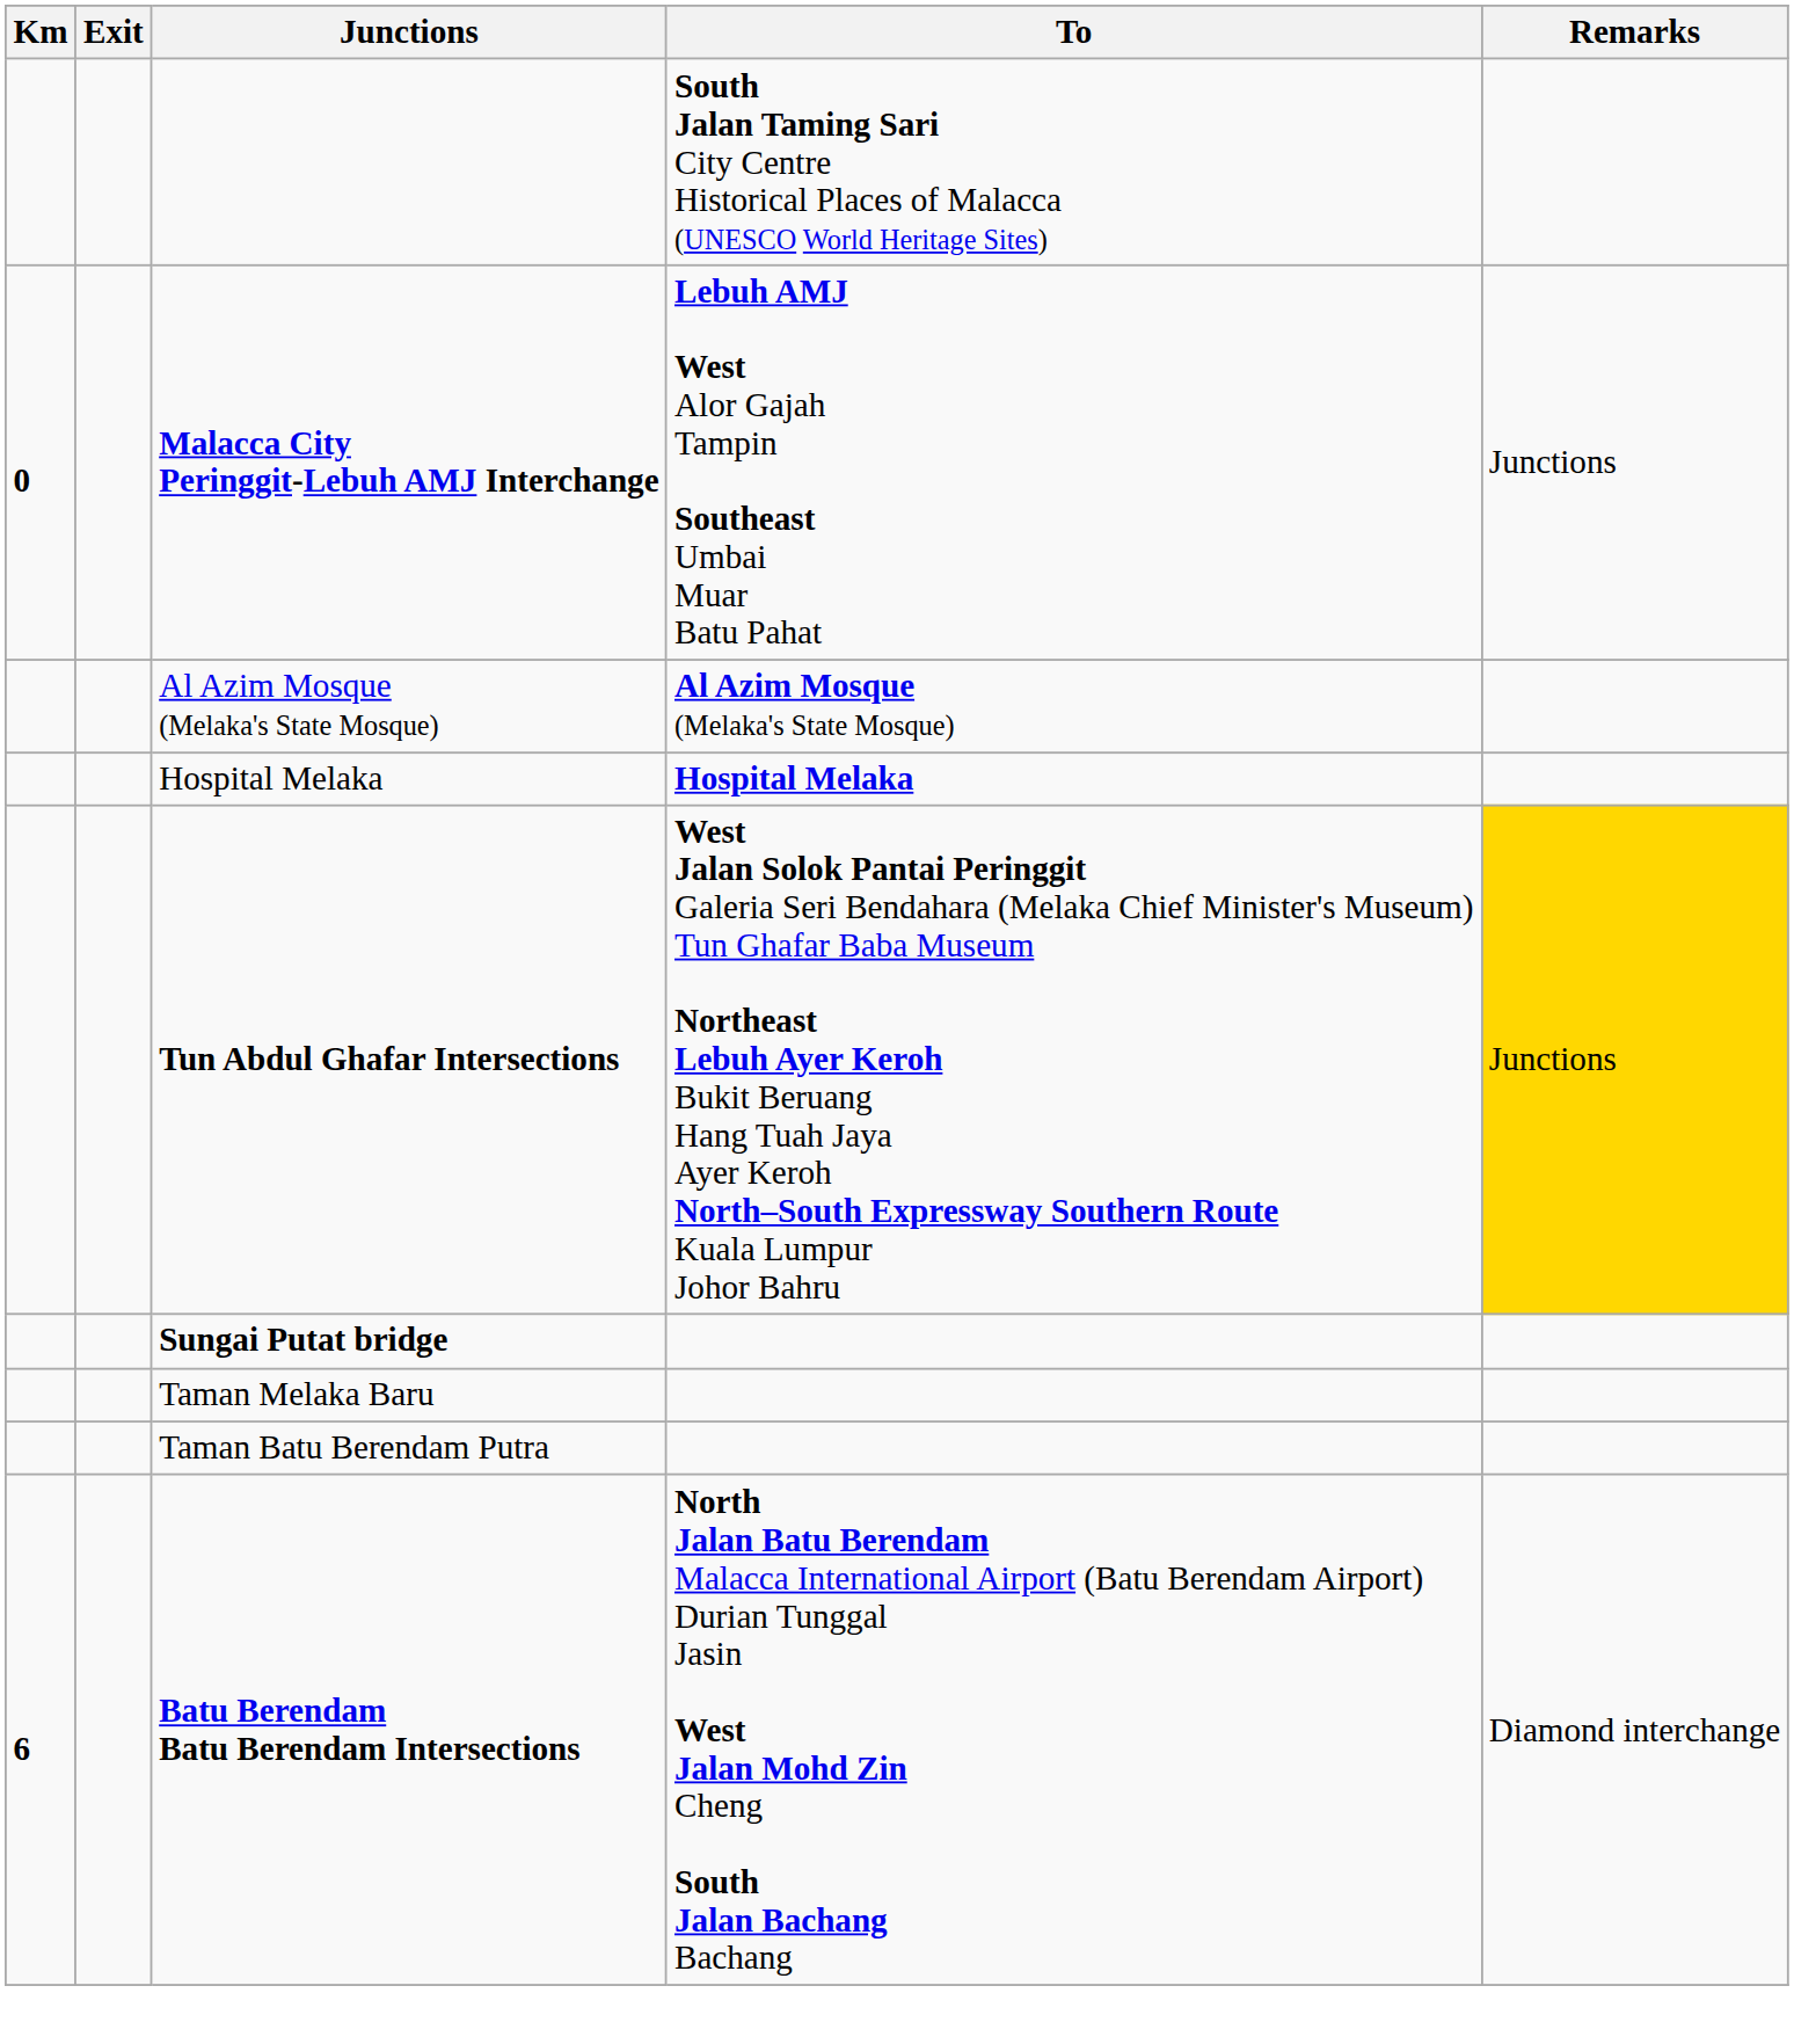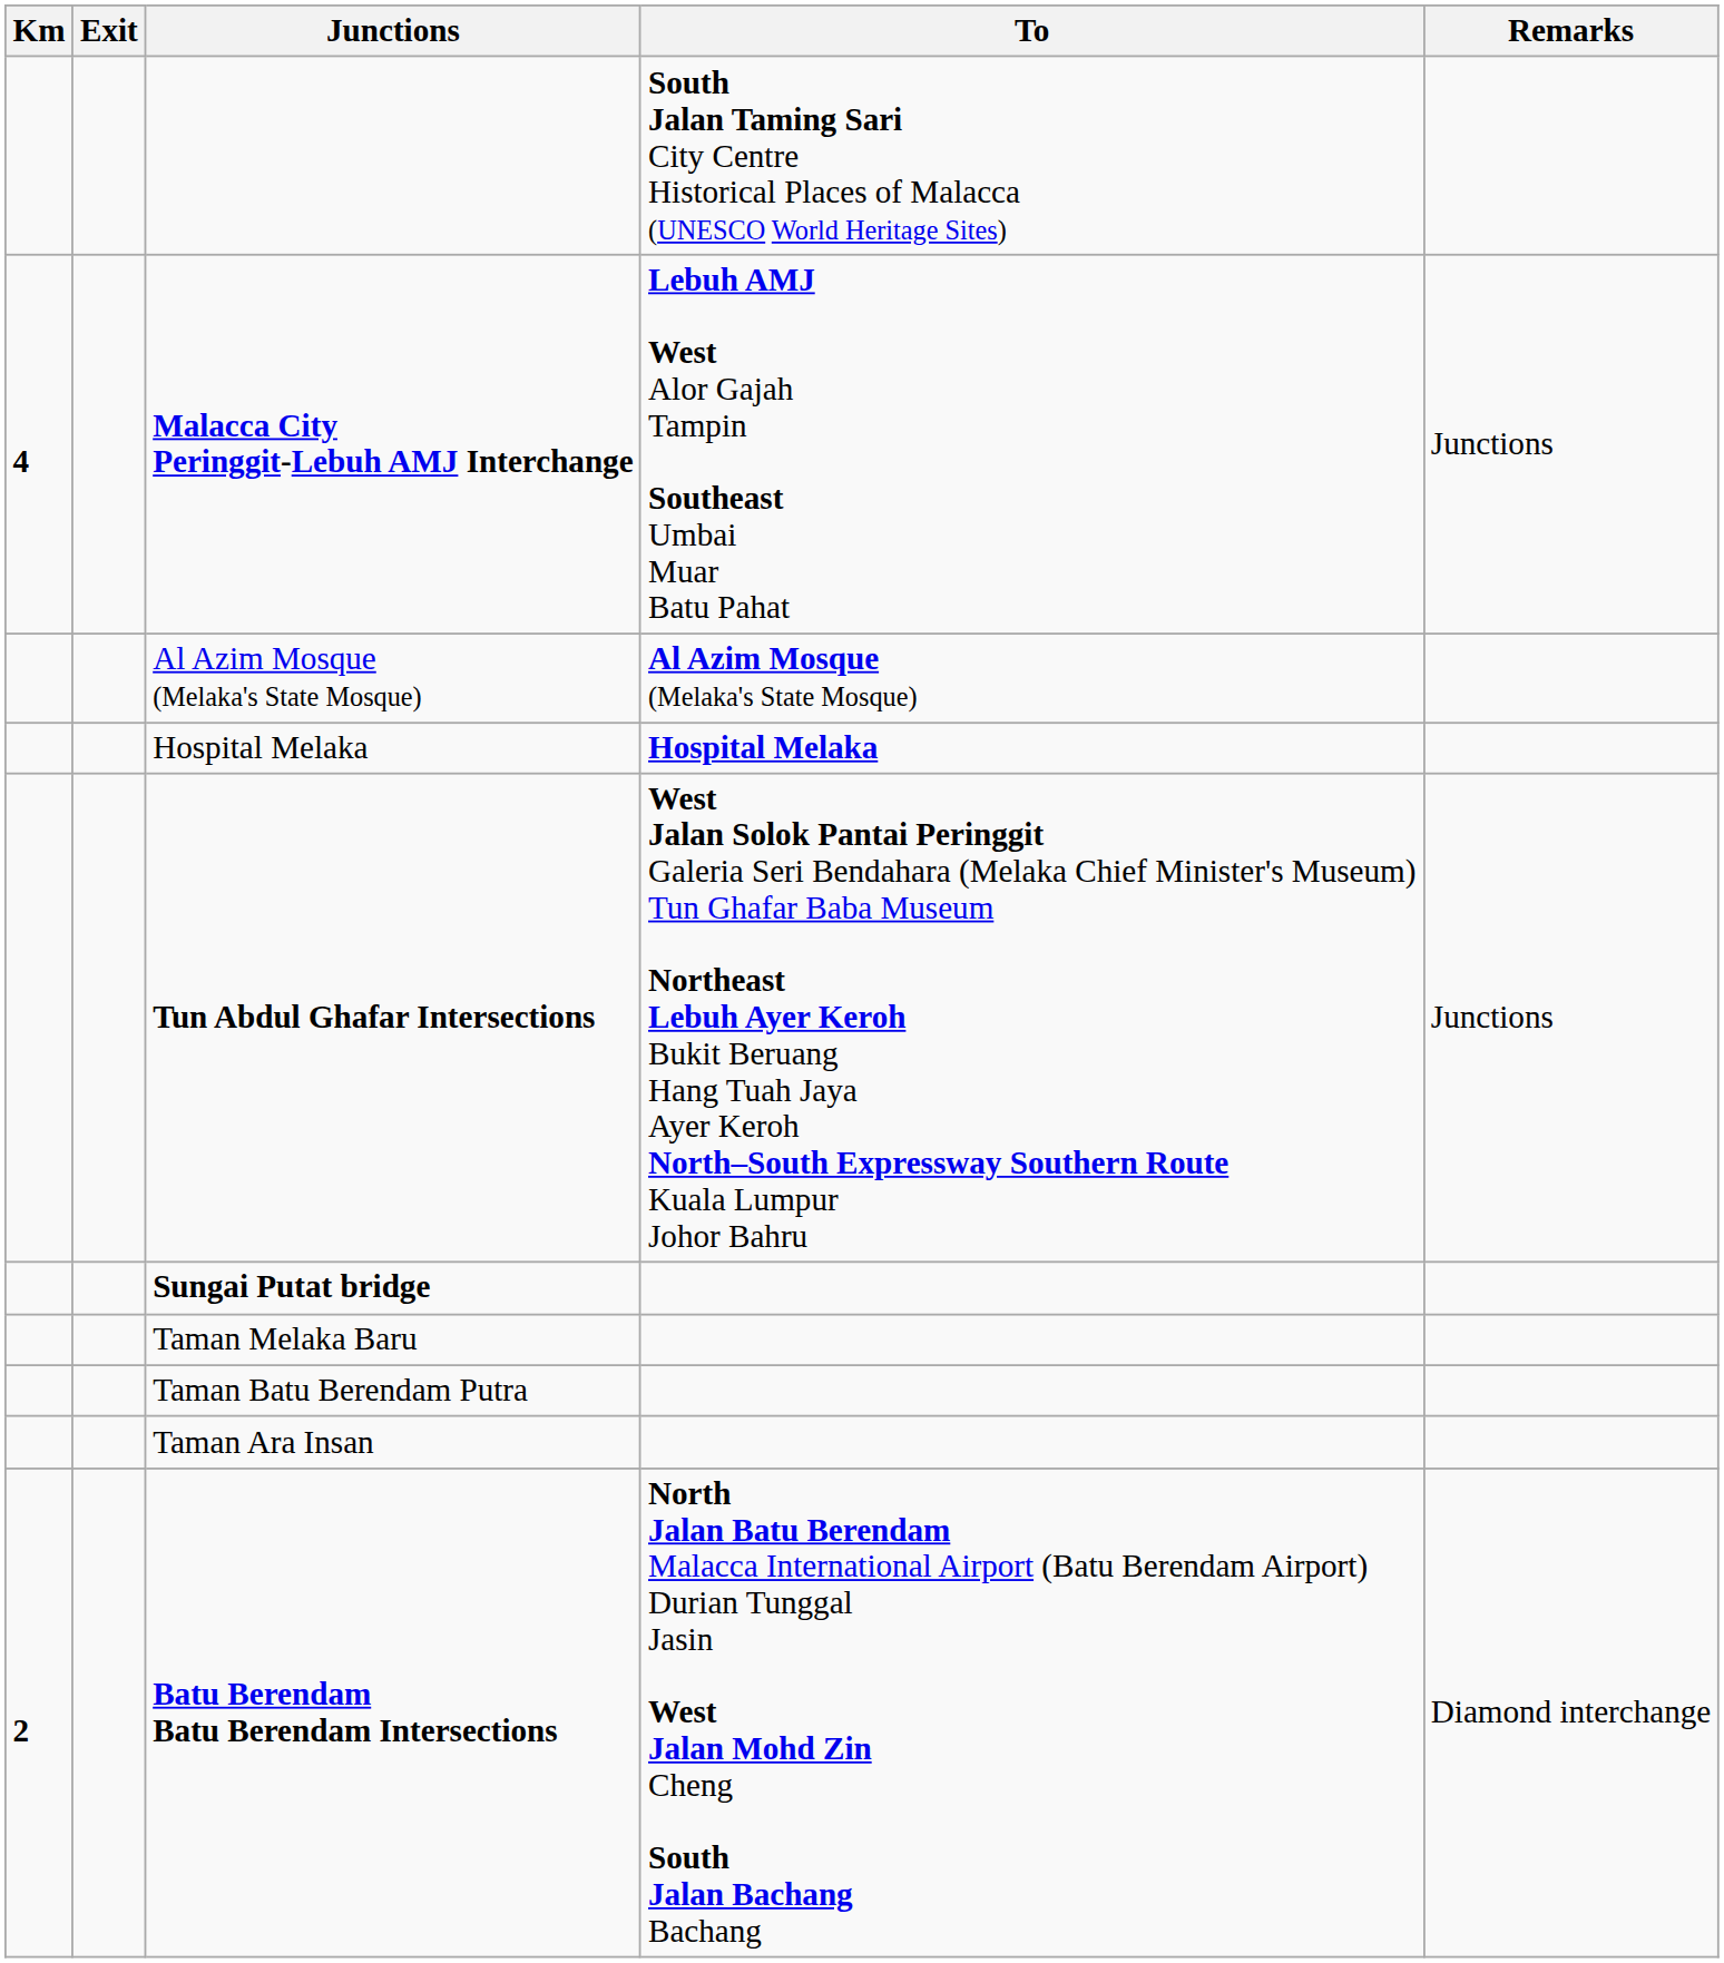 <table class="wikitable">
 <tr>
 <th>Km</th>
 <th>Exit</th>
 <th>Junctions</th>
 <th>To</th>
 <th>Remarks</th>
 </tr>
 <tr>
 <td></td>
 <td></td>
 <td></td>
 <td><strong>South</strong><br><strong>Jalan Taming Sari</strong><br>City Centre<br>Historical Places of Malacca<br><small>(<a href='#'>UNESCO</a> <a href='#'>World Heritage Sites</a>)</small></td>
 <td></td>
 </tr>
 <tr>
-<td><br><strong>0</strong></td>
+<td><br><strong>4</strong></td>
 <td></td>
 <td><strong><a href='#'>Malacca City</a></strong><br><strong><a href='#'>Peringgit</a>-<a href='#'>Lebuh AMJ</a> Interchange</strong></td>
 <td> <strong><a href='#'>Lebuh AMJ</a></strong><br><br><strong>West</strong><br>Alor Gajah<br>Tampin<br><br><strong>Southeast</strong><br>Umbai<br>Muar<br>Batu Pahat</td>
 <td>Junctions</td>
 </tr>
 <tr>
 <td></td>
 <td></td>
 <td><a href='#'>Al Azim Mosque</a> <br><small>(Melaka's State Mosque)</small></td>
 <td><strong><a href='#'>Al Azim Mosque</a></strong> <br><small>(Melaka's State Mosque)</small></td>
 <td></td>
 </tr>
 <tr>
 <td></td>
 <td></td>
 <td>Hospital Melaka </td>
 <td><strong><a href='#'>Hospital Melaka</a></strong> </td>
 <td></td>
 </tr>
 <tr>
 <td></td>
 <td></td>
 <td><strong>Tun Abdul Ghafar Intersections</strong></td>
 <td><strong>West</strong><br><strong>Jalan Solok Pantai Peringgit</strong><br>Galeria Seri Bendahara (Melaka Chief Minister's Museum)<br><a href='#'>Tun Ghafar Baba Museum</a><br><br><strong>Northeast</strong><br> <strong><a href='#'>Lebuh Ayer Keroh</a></strong><br>Bukit Beruang<br>Hang Tuah Jaya<br>Ayer Keroh<br>  <strong><a href='#'>North–South Expressway Southern Route</a></strong><br>Kuala Lumpur<br>Johor Bahru</td>
-<td style="background: gold;">Junctions</td>
+<td>Junctions</td>
 </tr>
 <tr>
 <td></td>
 <td></td>
 <td><strong>Sungai Putat bridge</strong></td>
 <td></td>
 <td></td>
 </tr>
 <tr>
 <td></td>
 <td></td>
 <td>Taman Melaka Baru</td>
 <td></td>
 <td></td>
 </tr>
 <tr>
 <td></td>
 <td></td>
 <td>Taman Batu Berendam Putra</td>
 <td></td>
 <td></td>
 </tr>
 <tr>
-<td><br><strong>6</strong></td>
+<td></td>
+<td></td>
+<td>Taman Ara Insan</td>
+<td></td>
+<td></td>
+</tr>
+<tr>
+<td><br><strong>2</strong></td>
 <td></td>
 <td><strong><a href='#'>Batu Berendam</a></strong><br><strong>Batu Berendam Intersections</strong></td>
 <td><strong>North</strong><br> <strong><a href='#'>Jalan Batu Berendam</a></strong><br><a href='#'>Malacca International Airport</a> (Batu Berendam Airport) <br>Durian Tunggal<br>Jasin<br><br><strong>West</strong><br> <strong><a href='#'>Jalan Mohd Zin</a></strong><br>Cheng<br><br><strong>South</strong><br> <strong><a href='#'>Jalan Bachang</a></strong><br>Bachang</td>
 <td>Diamond interchange</td>
 </tr>
 </table>
